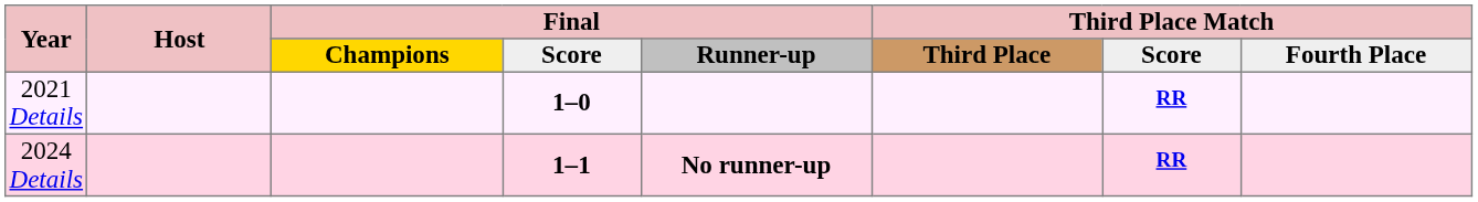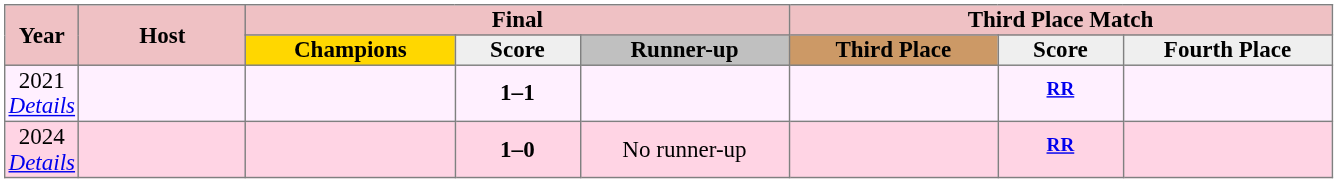 <table border="1" style="border-collapse:collapse; text-align:center;" width="73%">
 <tr bgcolor="#EFC1C4">
 <th rowspan="2" width="5%">Year</th>
 <th rowspan="2" width="12%">Host</th>
 <th colspan="3">Final</th>
 <th colspan="3">Third Place Match</th>
 </tr>
 <tr bgcolor="#EFEFEF">
 <th width="15%" style="background:gold">Champions</th>
 <th width="9%">Score</th>
 <th width="15%" style="background:silver">Runner-up</th>
 <th width="15%" style="background:#c96">Third Place</th>
 <th width="9%">Score</th>
 <th width="15%">Fourth Place</th>
 </tr>
 <tr align="center" bgcolor="#fff0ff">
 <td>2021<br><em><a href='#'>Details</a></em></td>
 <td></td>
 <td><strong></strong></td>
-<td><strong>1–0</strong></td>
+<td><strong>1–1 <br> </strong></td>
 <td></td>
 <td></td>
 <td><sup><strong><a href='#'>RR</a></strong></sup></td>
 <td></td>
 </tr>
 <tr align=center bgcolor="#FFD4E4">
 <td>2024<br><em><a href='#'>Details</a></em></td>
 <td></td>
 <td><strong></strong><br><strong></strong></td>
-<td><strong>1–1 <br> </strong></td>
-<td><strong>No runner-up</strong></td>
+<td><strong>1–0</strong></td>
+<td>No runner-up</td>
 <td></td>
 <td><sup><strong><a href='#'>RR</a></strong></sup></td>
 <td></td>
 </tr>
 </table>
